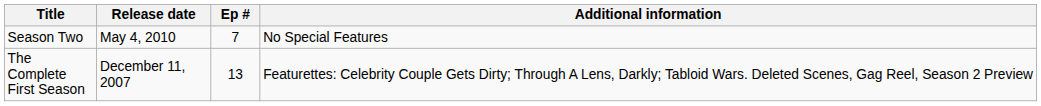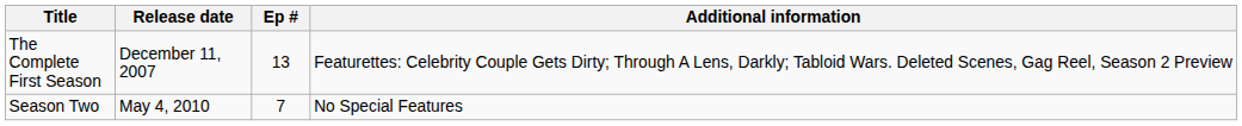 <table class="wikitable">
 <tr>
 <th width=100>Title</th>
 <th width=125>Release date</th>
 <th width=50>Ep #</th>
 <th>Additional information</th>
 </tr>
 <tr>
+<td>The Complete First Season</td>
+<td>December 11, 2007</td>
+<td style="text-align:center;">13</td>
+<td>Featurettes: Celebrity Couple Gets Dirty; Through A Lens, Darkly; Tabloid Wars. Deleted Scenes, Gag Reel, Season 2 Preview</td>
+</tr>
+<tr>
 <td>Season Two</td>
 <td>May 4, 2010</td>
 <td style="text-align:center;">7</td>
 <td>No Special Features</td>
 </tr>
-<tr>
-<td>The Complete First Season</td>
-<td>December 11, 2007</td>
-<td style="text-align:center;">13</td>
-<td>Featurettes: Celebrity Couple Gets Dirty; Through A Lens, Darkly; Tabloid Wars. Deleted Scenes, Gag Reel, Season 2 Preview</td>
-</tr>
 </table>
